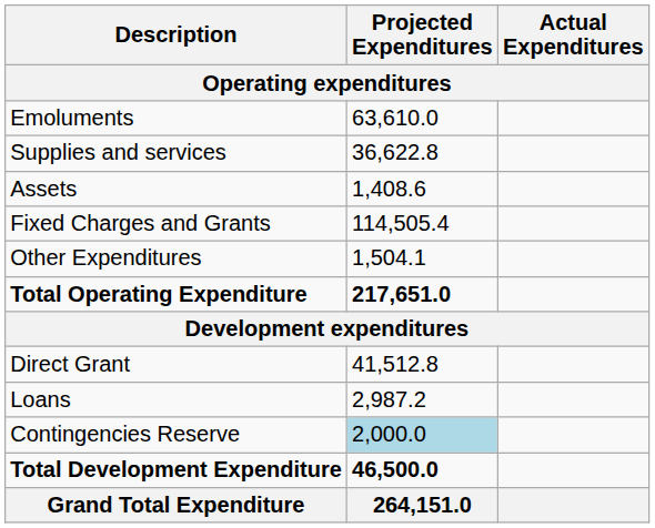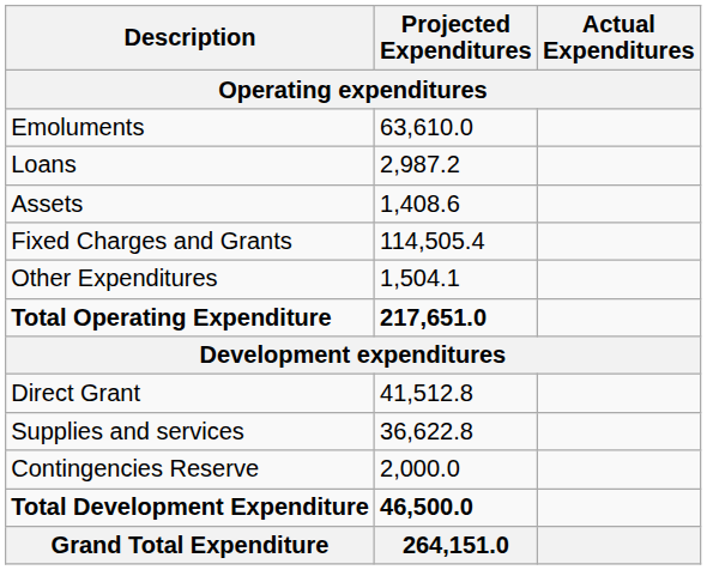 <table class="wikitable sortable">
 <tr>
 <th>Description</th>
 <th data-sort-type="number">Projected<br>Expenditures</th>
 <th data-sort-type="number">Actual<br>Expenditures</th>
 </tr>
 <tr>
 <th colspan=3>Operating expenditures</th>
 </tr>
 <tr>
 <td>Emoluments</td>
 <td>63,610.0</td>
 <td></td>
 </tr>
 <tr>
-<td>Supplies and services</td>
-<td>36,622.8</td>
+<td>Loans</td>
+<td>2,987.2</td>
 <td></td>
 </tr>
 <tr>
 <td>Assets</td>
 <td>1,408.6</td>
 <td></td>
 </tr>
 <tr>
 <td>Fixed Charges and Grants</td>
 <td>114,505.4</td>
 <td></td>
 </tr>
 <tr>
 <td>Other Expenditures</td>
 <td>1,504.1</td>
 <td></td>
 </tr>
 <tr>
 <td><strong>Total Operating Expenditure</strong></td>
 <td><strong>217,651.0</strong></td>
 <td></td>
 </tr>
 <tr>
 <th colspan=3>Development expenditures</th>
 </tr>
 <tr>
 <td>Direct Grant</td>
 <td>41,512.8</td>
 <td></td>
 </tr>
 <tr>
-<td>Loans</td>
-<td>2,987.2</td>
+<td>Supplies and services</td>
+<td>36,622.8</td>
 <td></td>
 </tr>
 <tr>
 <td>Contingencies Reserve</td>
-<td style="background: lightblue;">2,000.0</td>
+<td>2,000.0</td>
 <td></td>
 </tr>
 <tr>
 <td><strong>Total Development Expenditure</strong></td>
 <td><strong>46,500.0</strong></td>
 <td></td>
 </tr>
 <tr>
 <th><strong>Grand Total Expenditure</strong></th>
 <th>264,151.0</th>
 <th></th>
 </tr>
 </table>
